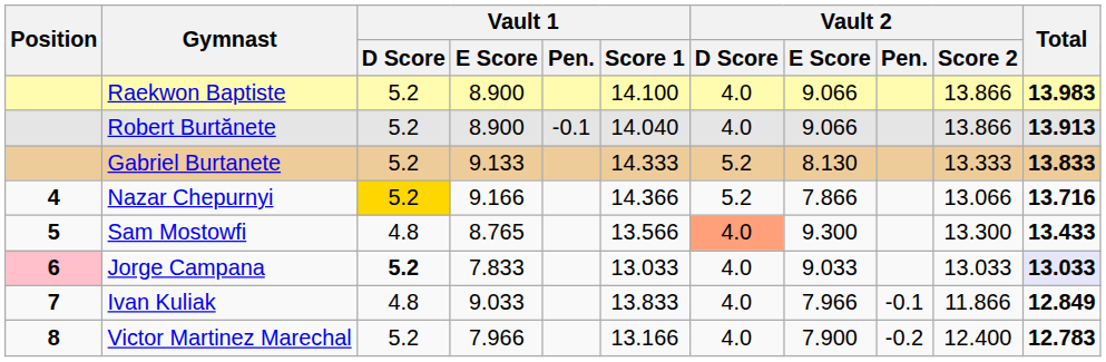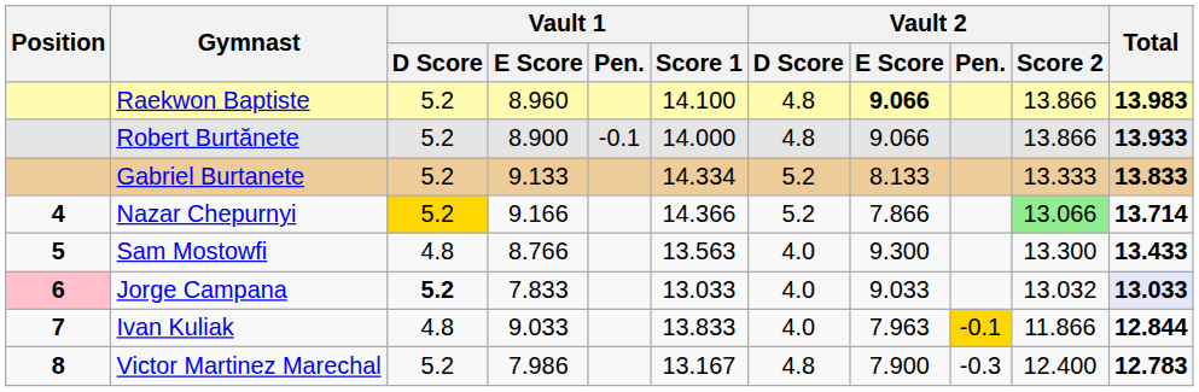 <table style="text-align:center;" class="wikitable sortable">
 <tr>
 <th rowspan="2">Position</th>
 <th rowspan="2">Gymnast</th>
 <th colspan="4">Vault 1</th>
 <th colspan="4">Vault 2</th>
 <th rowspan="2">Total</th>
 </tr>
 <tr>
 <th>D Score</th>
 <th>E Score</th>
 <th>Pen.</th>
 <th>Score 1</th>
 <th>D Score</th>
 <th>E Score</th>
 <th>Pen.</th>
 <th>Score 2</th>
 </tr>
 <tr style="background:#fffcaf;">
 <td style="text-align:center" scope="row"><strong></strong></td>
 <td style="text-align:left;"> <a href='#'>Raekwon Baptiste</a></td>
 <td>5.2</td>
-<td>8.900</td>
+<td>8.960</td>
 <td></td>
 <td>14.100</td>
-<td>4.0</td>
-<td>9.066</td>
+<td>4.8</td>
+<td><strong>9.066</strong></td>
 <td></td>
 <td>13.866</td>
 <td><strong>13.983</strong></td>
 </tr>
 <tr style="background:#e5e5e5;">
 <td style="text-align:center" scope="row"><strong></strong></td>
 <td style="text-align:left;"> <a href='#'>Robert Burtănete</a></td>
 <td>5.2</td>
 <td>8.900</td>
 <td>-0.1</td>
-<td>14.040</td>
-<td>4.0</td>
+<td>14.000</td>
+<td>4.8</td>
 <td>9.066</td>
 <td></td>
 <td>13.866</td>
-<td><strong>13.913</strong></td>
+<td><strong>13.933</strong></td>
 </tr>
 <tr style="background:#ec9;">
 <td style="text-align:center" scope="row"><strong></strong></td>
 <td style="text-align:left;"> <a href='#'>Gabriel Burtanete</a></td>
 <td>5.2</td>
 <td>9.133</td>
 <td></td>
-<td>14.333</td>
+<td>14.334</td>
 <td>5.2</td>
-<td>8.130</td>
+<td>8.133</td>
 <td></td>
 <td>13.333</td>
 <td><strong>13.833</strong></td>
 </tr>
 <tr>
 <td style="text-align:center" scope="row"><strong>4</strong></td>
 <td style="text-align:left;"> <a href='#'>Nazar Chepurnyi</a></td>
 <td style="background: gold;">5.2</td>
 <td>9.166</td>
 <td></td>
 <td>14.366</td>
 <td>5.2</td>
 <td>7.866</td>
 <td></td>
-<td>13.066</td>
-<td><strong>13.716</strong></td>
+<td style="background: lightgreen;">13.066</td>
+<td><strong>13.714</strong></td>
 </tr>
 <tr>
 <td style="text-align:center" scope="row"><strong>5</strong></td>
 <td style="text-align:left;"> <a href='#'>Sam Mostowfi</a></td>
 <td>4.8</td>
-<td>8.765</td>
+<td>8.766</td>
 <td></td>
-<td>13.566</td>
-<td style="background: lightsalmon;">4.0</td>
+<td>13.563</td>
+<td>4.0</td>
 <td>9.300</td>
 <td></td>
 <td>13.300</td>
 <td><strong>13.433</strong></td>
 </tr>
 <tr>
 <td style="background: pink; text-align:center" scope="row"><strong>6</strong></td>
 <td style="text-align:left;"> <a href='#'>Jorge Campana</a></td>
 <td><strong>5.2</strong></td>
 <td>7.833</td>
 <td></td>
 <td>13.033</td>
 <td>4.0</td>
 <td>9.033</td>
 <td></td>
-<td>13.033</td>
+<td>13.032</td>
 <td style="background: lavender;"><strong>13.033</strong></td>
 </tr>
 <tr>
 <td style="text-align:center" scope="row"><strong>7</strong></td>
 <td style="text-align:left;"> <a href='#'>Ivan Kuliak</a></td>
 <td>4.8</td>
 <td>9.033</td>
 <td></td>
 <td>13.833</td>
 <td>4.0</td>
-<td>7.966</td>
-<td>-0.1</td>
+<td>7.963</td>
+<td style="background: gold;">-0.1</td>
 <td>11.866</td>
-<td><strong>12.849</strong></td>
+<td><strong>12.844</strong></td>
 </tr>
 <tr>
 <td style="text-align:center" scope="row"><strong>8</strong></td>
 <td style="text-align:left;"> <a href='#'>Victor Martinez Marechal</a></td>
 <td>5.2</td>
-<td>7.966</td>
+<td>7.986</td>
 <td></td>
-<td>13.166</td>
-<td>4.0</td>
+<td>13.167</td>
+<td>4.8</td>
 <td>7.900</td>
-<td>-0.2</td>
+<td>-0.3</td>
 <td>12.400</td>
 <td><strong>12.783</strong></td>
 </tr>
 </table>
